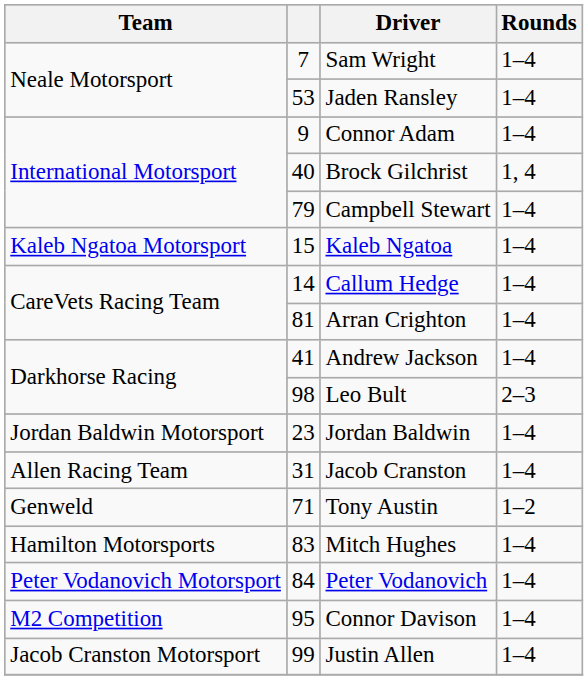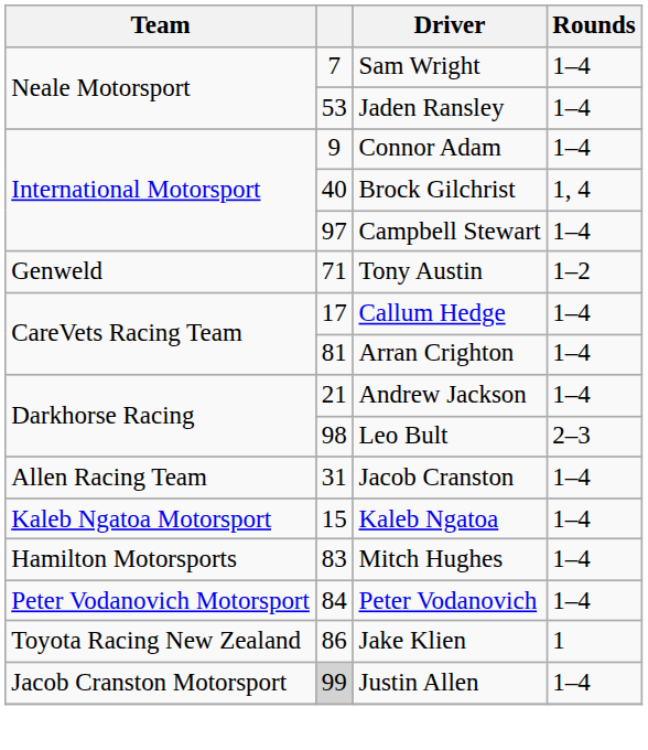 <table class="wikitable" style="font-size: 87%">
 <tr>
 <th>Team</th>
 <th></th>
 <th>Driver</th>
 <th>Rounds</th>
 </tr>
 <tr>
 <td rowspan="2">Neale Motorsport</td>
 <td align="center">7</td>
 <td> Sam Wright</td>
 <td>1–4</td>
 </tr>
 <tr>
 <td align="center">53</td>
 <td> Jaden Ransley</td>
 <td>1–4</td>
 </tr>
 <tr>
 <td rowspan="3"><a href='#'>International Motorsport</a></td>
 <td align="center">9</td>
 <td> Connor Adam</td>
 <td>1–4</td>
 </tr>
 <tr>
 <td align="center">40</td>
 <td> Brock Gilchrist</td>
 <td>1, 4</td>
 </tr>
 <tr>
-<td align="center">79</td>
+<td align="center">97</td>
 <td> Campbell Stewart</td>
 <td>1–4</td>
 </tr>
 <tr>
-<td><a href='#'>Kaleb Ngatoa Motorsport</a></td>
-<td align="center">15</td>
-<td> <a href='#'>Kaleb Ngatoa</a></td>
-<td>1–4</td>
+<td>Genweld</td>
+<td align="center">71</td>
+<td> Tony Austin</td>
+<td>1–2</td>
 </tr>
 <tr>
 <td rowspan="2">CareVets Racing Team</td>
-<td align="center">14</td>
+<td align="center">17</td>
 <td> <a href='#'>Callum Hedge</a></td>
 <td>1–4</td>
 </tr>
 <tr>
 <td align="center">81</td>
 <td> Arran Crighton</td>
 <td>1–4</td>
 </tr>
 <tr>
 <td rowspan="2">Darkhorse Racing</td>
-<td align="center">41</td>
+<td align="center">21</td>
 <td> Andrew Jackson</td>
 <td>1–4</td>
 </tr>
 <tr>
 <td align="center">98</td>
 <td> Leo Bult</td>
 <td>2–3</td>
 </tr>
 <tr>
-<td>Jordan Baldwin Motorsport</td>
-<td align="center">23</td>
-<td> Jordan Baldwin</td>
-<td>1–4</td>
-</tr>
-<tr>
 <td>Allen Racing Team</td>
 <td align="center">31</td>
 <td> Jacob Cranston</td>
 <td>1–4</td>
 </tr>
 <tr>
-<td>Genweld</td>
-<td align="center">71</td>
-<td> Tony Austin</td>
-<td>1–2</td>
+<td><a href='#'>Kaleb Ngatoa Motorsport</a></td>
+<td align="center">15</td>
+<td> <a href='#'>Kaleb Ngatoa</a></td>
+<td>1–4</td>
 </tr>
 <tr>
 <td>Hamilton Motorsports</td>
 <td align="center">83</td>
 <td> Mitch Hughes</td>
 <td>1–4</td>
 </tr>
 <tr>
 <td><a href='#'>Peter Vodanovich Motorsport</a></td>
 <td align="center">84</td>
 <td> <a href='#'>Peter Vodanovich</a></td>
 <td>1–4</td>
 </tr>
 <tr>
-<td><a href='#'>M2 Competition</a></td>
-<td align="center">95</td>
-<td> Connor Davison</td>
-<td>1–4</td>
+<td>Toyota Racing New Zealand</td>
+<td align="center">86</td>
+<td> Jake Klien</td>
+<td>1</td>
 </tr>
 <tr>
 <td>Jacob Cranston Motorsport</td>
-<td align="center">99</td>
+<td align="center" style="background: lightgrey;">99</td>
 <td> Justin Allen</td>
 <td>1–4</td>
 </tr>
 <tr>
 </tr>
 </table>
